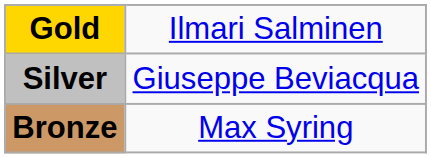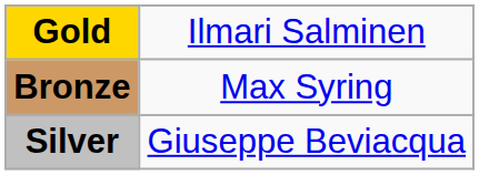 <table class="wikitable" style="text-align:center; " width="35%">
 <tr>
 <td bgcolor="gold"><strong>Gold</strong></td>
 <td><a href='#'>Ilmari Salminen</a><br>  <small><em></em></small></td>
 </tr>
 <tr>
+<td bgcolor="CC9966"><strong>Bronze</strong></td>
+<td><a href='#'>Max Syring</a><br>  <small><em></em></small></td>
+</tr>
+<tr>
 <td bgcolor="silver"><strong>Silver</strong></td>
 <td><a href='#'>Giuseppe Beviacqua</a><br>  <small><em></em></small></td>
 </tr>
-<tr>
-<td bgcolor="CC9966"><strong>Bronze</strong></td>
-<td><a href='#'>Max Syring</a><br>  <small><em></em></small></td>
-</tr>
 </table>
